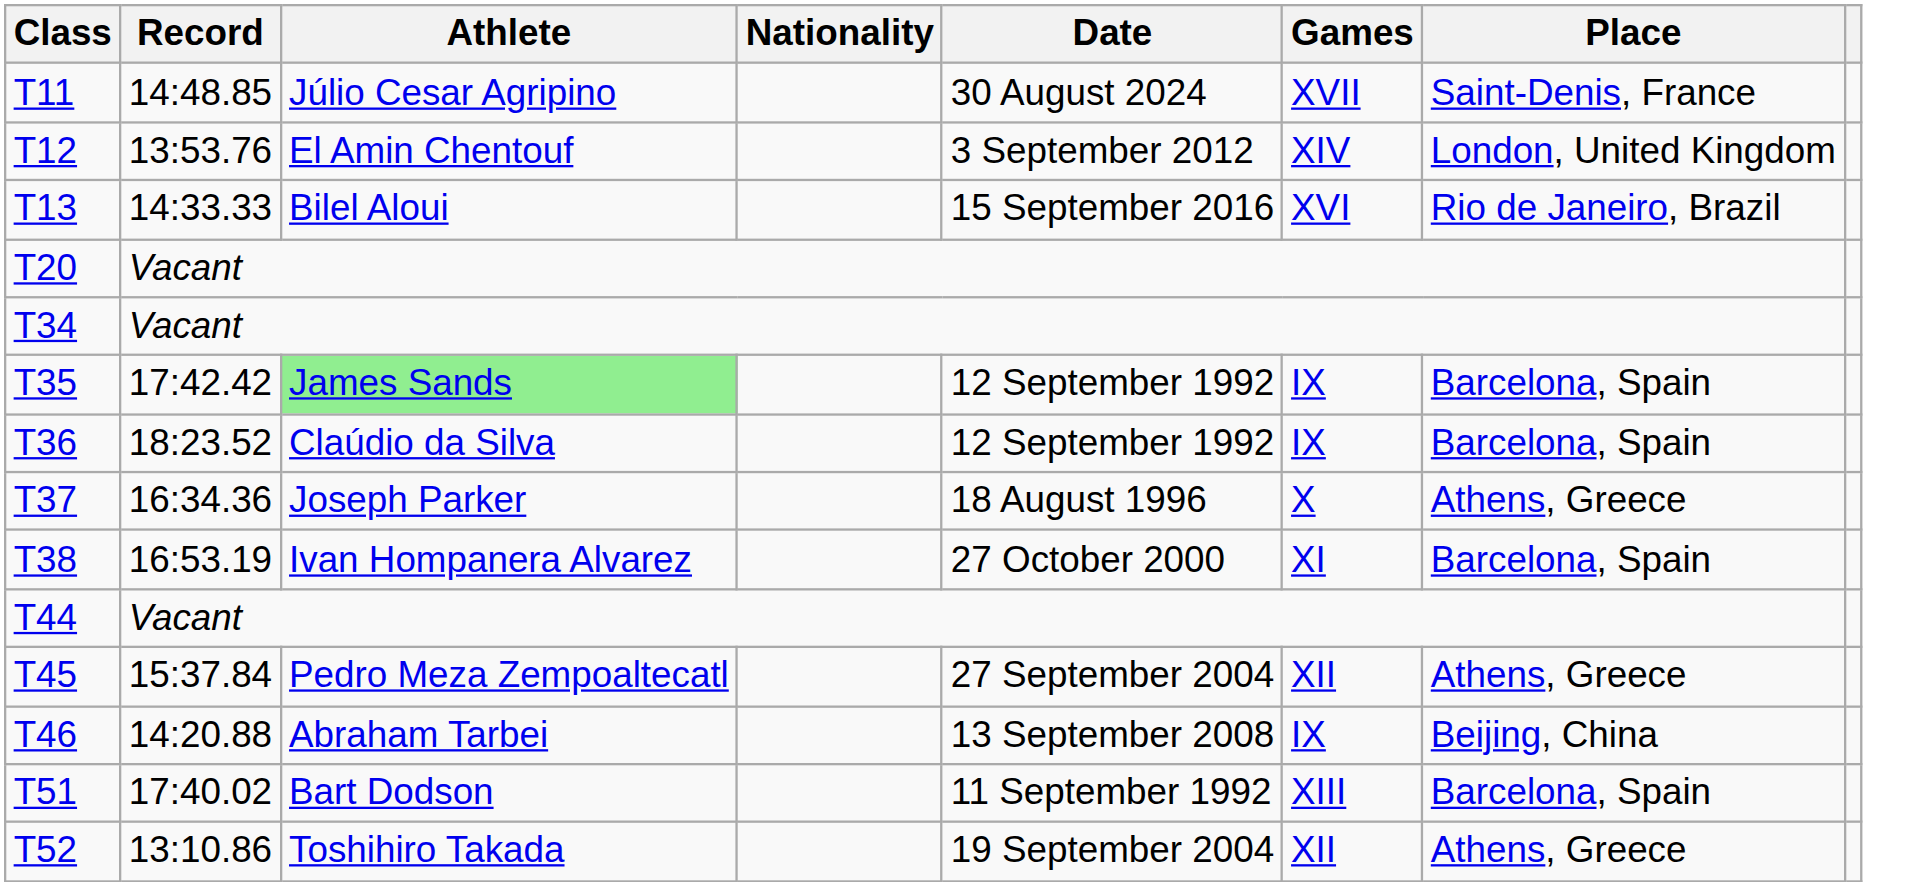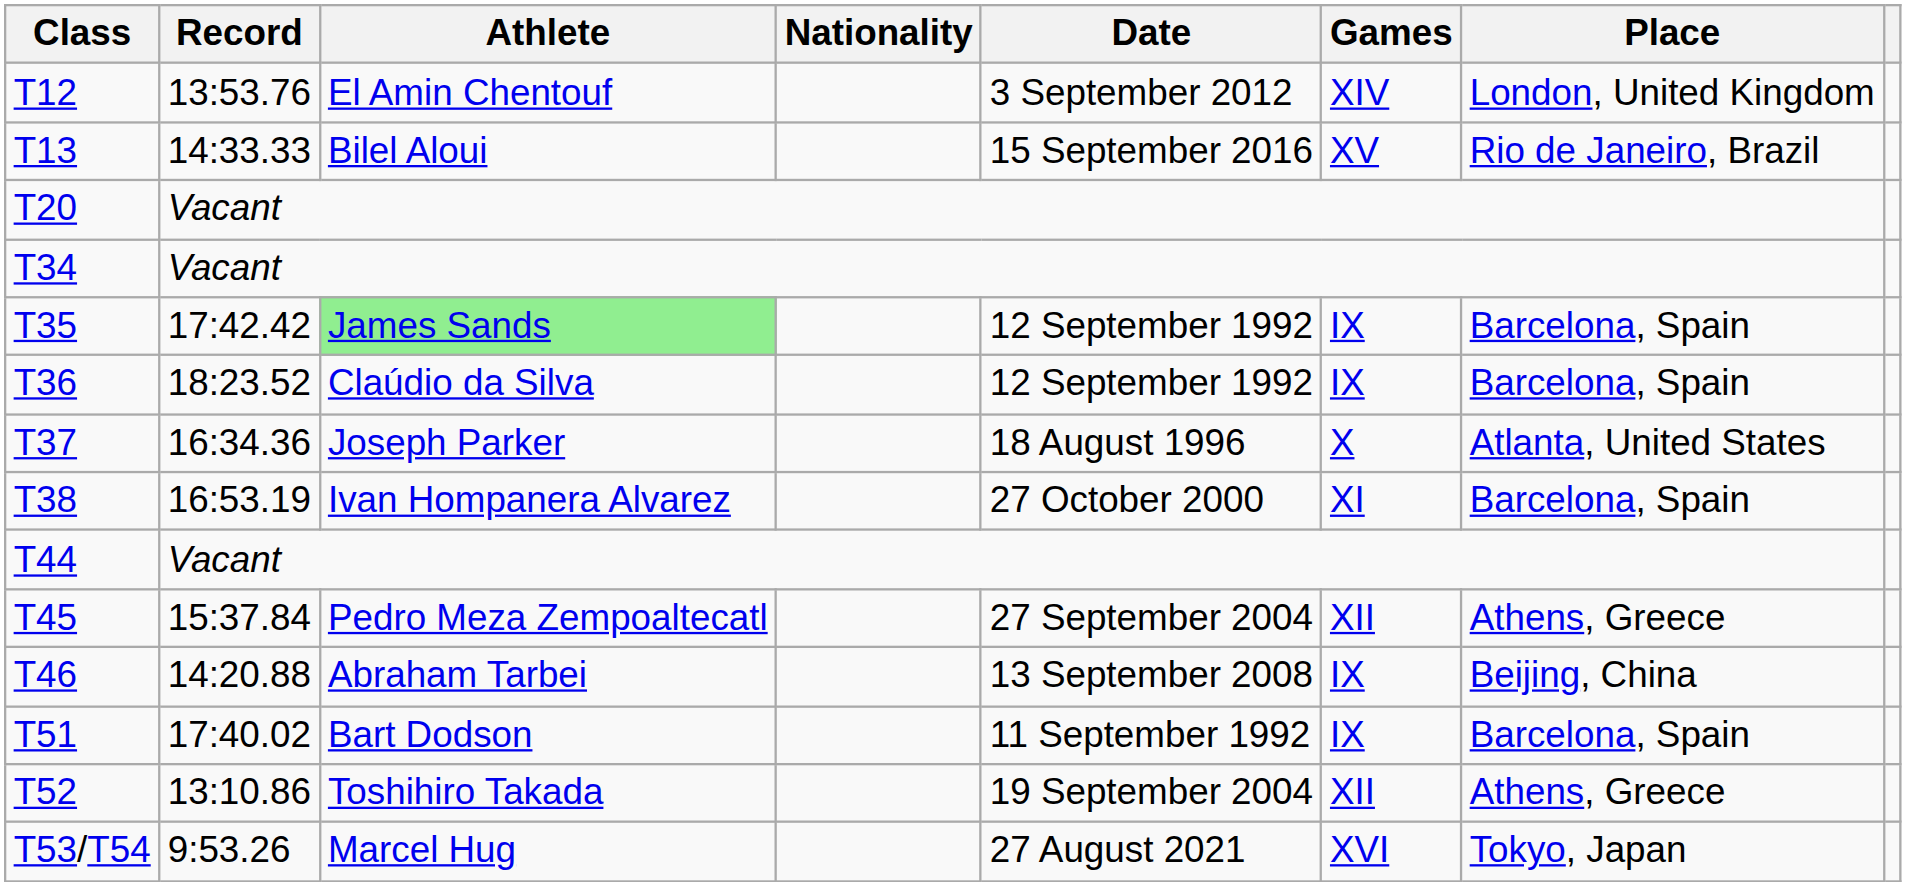 <table class="wikitable">
 <tr>
 <th>Class</th>
 <th>Record</th>
 <th>Athlete</th>
 <th>Nationality</th>
 <th>Date</th>
 <th>Games</th>
 <th>Place</th>
 <th></th>
-</tr>
-<tr>
-<td><a href='#'>T11</a></td>
-<td>14:48.85</td>
-<td><a href='#'>Júlio Cesar Agripino</a></td>
-<td></td>
-<td>30 August 2024</td>
-<td><a href='#'>XVII</a></td>
-<td><a href='#'>Saint-Denis</a>, France</td>
-<td></td>
 </tr>
 <tr>
 <td><a href='#'>T12</a></td>
 <td>13:53.76</td>
 <td><a href='#'>El Amin Chentouf</a></td>
 <td></td>
 <td>3 September 2012</td>
 <td><a href='#'>XIV</a></td>
 <td><a href='#'>London</a>, United Kingdom</td>
 <td></td>
 </tr>
 <tr>
 <td><a href='#'>T13</a></td>
 <td>14:33.33</td>
 <td><a href='#'>Bilel Aloui</a></td>
 <td></td>
 <td>15 September 2016</td>
-<td><a href='#'>XVI</a></td>
+<td><a href='#'>XV</a></td>
 <td><a href='#'>Rio de Janeiro</a>, Brazil</td>
 <td></td>
 </tr>
 <tr>
 <td><a href='#'>T20</a></td>
 <td colspan="6"><em>Vacant</em></td>
 <td></td>
 </tr>
 <tr>
 <td><a href='#'>T34</a></td>
 <td colspan="6"><em>Vacant</em></td>
 <td></td>
 </tr>
 <tr>
 <td><a href='#'>T35</a></td>
 <td>17:42.42</td>
 <td style="background: lightgreen;"><a href='#'>James Sands</a></td>
 <td></td>
 <td>12 September 1992</td>
 <td><a href='#'>IX</a></td>
 <td><a href='#'>Barcelona</a>, Spain</td>
 <td></td>
 </tr>
 <tr>
 <td><a href='#'>T36</a></td>
 <td>18:23.52</td>
 <td><a href='#'>Claúdio da Silva</a></td>
 <td></td>
 <td>12 September 1992</td>
 <td><a href='#'>IX</a></td>
 <td><a href='#'>Barcelona</a>, Spain</td>
 <td></td>
 </tr>
 <tr>
 <td><a href='#'>T37</a></td>
 <td>16:34.36</td>
 <td><a href='#'>Joseph Parker</a></td>
 <td></td>
 <td>18 August 1996</td>
 <td><a href='#'>X</a></td>
-<td><a href='#'>Athens</a>, Greece</td>
+<td><a href='#'>Atlanta</a>, United States</td>
 <td></td>
 </tr>
 <tr>
 <td><a href='#'>T38</a></td>
 <td>16:53.19</td>
 <td><a href='#'>Ivan Hompanera Alvarez</a></td>
 <td></td>
 <td>27 October 2000</td>
 <td><a href='#'>XI</a></td>
 <td><a href='#'>Barcelona</a>, Spain</td>
 <td></td>
 </tr>
 <tr>
 <td><a href='#'>T44</a></td>
 <td colspan="6"><em>Vacant</em></td>
 <td></td>
 </tr>
 <tr>
 <td><a href='#'>T45</a></td>
 <td>15:37.84</td>
 <td><a href='#'>Pedro Meza Zempoaltecatl</a></td>
 <td></td>
 <td>27 September 2004</td>
 <td><a href='#'>XII</a></td>
 <td><a href='#'>Athens</a>, Greece</td>
 <td></td>
 </tr>
 <tr>
 <td><a href='#'>T46</a></td>
 <td>14:20.88</td>
 <td><a href='#'>Abraham Tarbei</a></td>
 <td></td>
 <td>13 September 2008</td>
 <td><a href='#'>IX</a></td>
 <td><a href='#'>Beijing</a>, China</td>
 <td></td>
 </tr>
 <tr>
 <td><a href='#'>T51</a></td>
 <td>17:40.02</td>
 <td><a href='#'>Bart Dodson</a></td>
 <td></td>
 <td>11 September 1992</td>
-<td><a href='#'>XIII</a></td>
+<td><a href='#'>IX</a></td>
 <td><a href='#'>Barcelona</a>, Spain</td>
 <td></td>
 </tr>
 <tr>
 <td><a href='#'>T52</a></td>
 <td>13:10.86</td>
 <td><a href='#'>Toshihiro Takada</a></td>
 <td></td>
 <td>19 September 2004</td>
 <td><a href='#'>XII</a></td>
 <td><a href='#'>Athens</a>, Greece</td>
 <td></td>
 </tr>
+<tr>
+<td><a href='#'>T53</a>/<a href='#'>T54</a></td>
+<td>9:53.26</td>
+<td><a href='#'>Marcel Hug</a></td>
+<td></td>
+<td>27 August 2021</td>
+<td><a href='#'>XVI</a></td>
+<td><a href='#'>Tokyo</a>, Japan</td>
+<td></td>
+</tr>
 </table>
